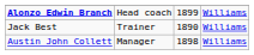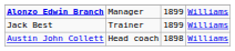 <table class="wikitable" style="font-size: 95%">
 <tr>
 </tr>
 <tr>
 <td><strong><a href='#'>Alonzo Edwin Branch</a></strong></td>
-<td>Head coach</td>
+<td>Manager</td>
 <td>1899</td>
 <td><a href='#'>Williams</a></td>
 </tr>
 <tr>
 <td>Jack Best</td>
 <td>Trainer</td>
-<td>1890</td>
+<td>1899</td>
 <td><a href='#'>Williams</a></td>
 </tr>
 <tr>
 <td><a href='#'>Austin John Collett</a></td>
-<td>Manager</td>
+<td>Head coach</td>
 <td>1898</td>
 <td><a href='#'>Williams</a></td>
 </tr>
 </table>
